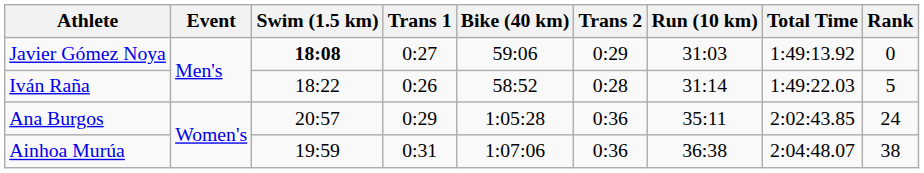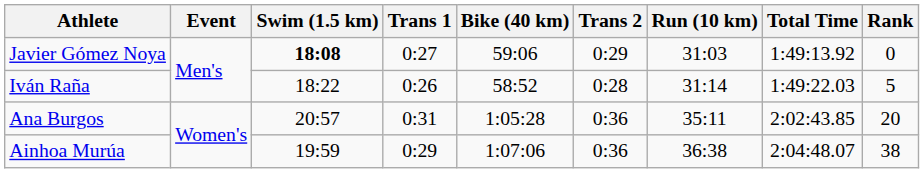 <table class="wikitable" style="font-size:90%">
 <tr>
 <th>Athlete</th>
 <th>Event</th>
 <th>Swim (1.5 km)</th>
 <th>Trans 1</th>
 <th>Bike (40 km)</th>
 <th>Trans 2</th>
 <th>Run (10 km)</th>
 <th>Total Time</th>
 <th>Rank</th>
 </tr>
 <tr align=center>
 <td align=left><a href='#'>Javier Gómez Noya</a></td>
 <td align=left rowspan=2><a href='#'>Men's</a></td>
 <td><strong>18:08</strong></td>
 <td>0:27</td>
 <td>59:06</td>
 <td>0:29</td>
 <td>31:03</td>
 <td>1:49:13.92</td>
 <td>0</td>
 </tr>
 <tr align=center>
 <td align=left><a href='#'>Iván Raña</a></td>
 <td>18:22</td>
 <td>0:26</td>
 <td>58:52</td>
 <td>0:28</td>
 <td>31:14</td>
 <td>1:49:22.03</td>
 <td>5</td>
 </tr>
 <tr align=center>
 <td align=left><a href='#'>Ana Burgos</a></td>
 <td align=left rowspan=2><a href='#'>Women's</a></td>
 <td>20:57</td>
-<td>0:29</td>
+<td>0:31</td>
 <td>1:05:28</td>
 <td>0:36</td>
 <td>35:11</td>
 <td>2:02:43.85</td>
-<td>24</td>
+<td>20</td>
 </tr>
 <tr align=center>
 <td align=left><a href='#'>Ainhoa Murúa</a></td>
 <td>19:59</td>
-<td>0:31</td>
+<td>0:29</td>
 <td>1:07:06</td>
 <td>0:36</td>
 <td>36:38</td>
 <td>2:04:48.07</td>
 <td>38</td>
 </tr>
 </table>
